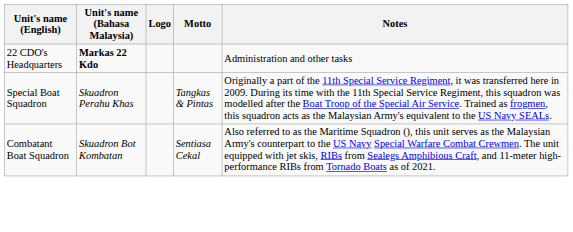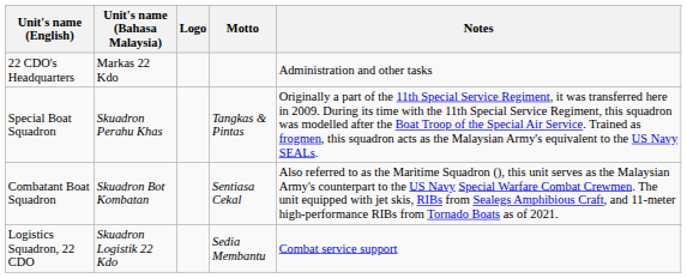 <table class="wikitable">
 <tr>
 <th>Unit's name (English)</th>
 <th>Unit's name (Bahasa Malaysia)</th>
 <th>Logo</th>
 <th>Motto</th>
 <th>Notes</th>
 </tr>
 <tr>
 <td>22 CDO's Headquarters</td>
-<td><strong>Markas 22 Kdo</strong></td>
+<td>Markas 22 Kdo</td>
 <td></td>
 <td></td>
 <td>Administration and other tasks</td>
 </tr>
 <tr>
 <td>Special Boat Squadron</td>
 <td><em>Skuadron Perahu Khas</em></td>
 <td></td>
 <td><em>Tangkas & Pintas</em></td>
 <td>Originally a part of the <a href='#'>11th Special Service Regiment</a>, it was transferred here in 2009. During its time with the 11th Special Service Regiment, this squadron was modelled after the <a href='#'>Boat Troop of the Special Air Service</a>. Trained as <a href='#'>frogmen</a>, this squadron acts as the Malaysian Army's equivalent to the <a href='#'>US Navy SEALs</a>.</td>
 </tr>
 <tr>
 <td>Combatant Boat Squadron</td>
 <td><em>Skuadron Bot Kombatan</em></td>
 <td></td>
 <td><em>Sentiasa Cekal</em></td>
 <td>Also referred to as the Maritime Squadron (), this unit serves as the Malaysian Army's counterpart to the <a href='#'>US Navy</a> <a href='#'>Special Warfare Combat Crewmen</a>. The unit equipped with jet skis, <a href='#'>RIBs</a> from <a href='#'>Sealegs Amphibious Craft</a>, and 11-meter high-performance RIBs from <a href='#'>Tornado Boats</a> as of 2021.</td>
 </tr>
+<tr>
+<td>Logistics Squadron, 22 CDO</td>
+<td><em>Skuadron Logistik 22 Kdo</em></td>
+<td></td>
+<td><em>Sedia Membantu</em></td>
+<td><a href='#'>Combat service support</a></td>
+</tr>
 </table>
